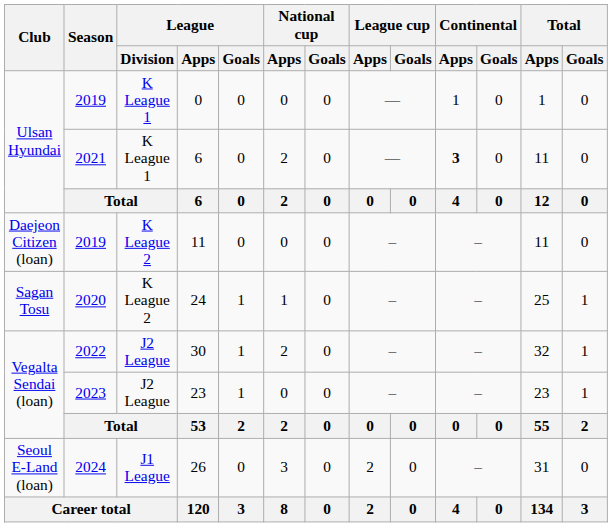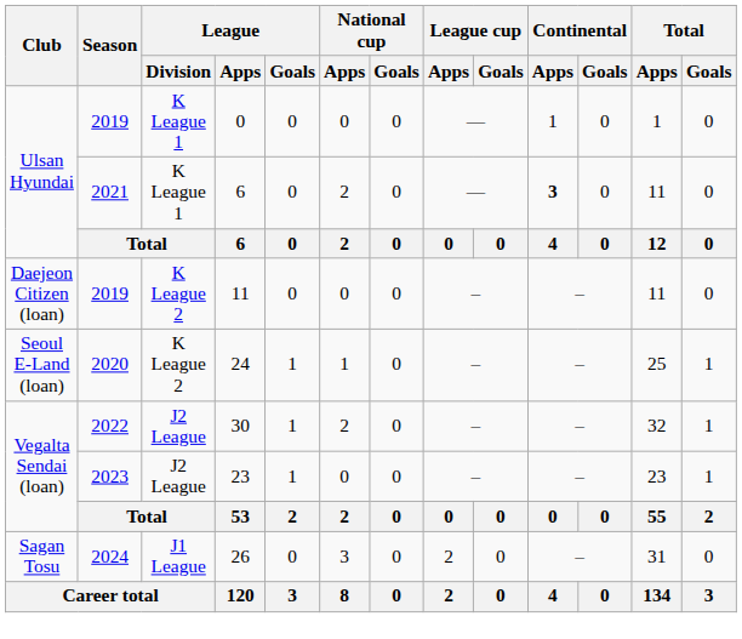 <table class="wikitable" style="text-align:center;">
 <tr>
 <th rowspan=2>Club</th>
 <th rowspan=2>Season</th>
 <th colspan=3>League</th>
 <th colspan=2>National cup</th>
 <th colspan=2>League cup</th>
 <th colspan=2>Continental</th>
 <th colspan=2>Total</th>
 </tr>
 <tr>
 <th>Division</th>
 <th>Apps</th>
 <th>Goals</th>
 <th>Apps</th>
 <th>Goals</th>
 <th>Apps</th>
 <th>Goals</th>
 <th>Apps</th>
 <th>Goals</th>
 <th>Apps</th>
 <th>Goals</th>
 </tr>
 <tr>
 <td rowspan="3"><a href='#'>Ulsan Hyundai</a></td>
 <td><a href='#'>2019</a></td>
 <td><a href='#'>K League 1</a></td>
 <td>0</td>
 <td>0</td>
 <td>0</td>
 <td>0</td>
 <td colspan="2">—</td>
 <td>1</td>
 <td>0</td>
 <td>1</td>
 <td>0</td>
 </tr>
 <tr>
 <td><a href='#'>2021</a></td>
 <td>K League 1</td>
 <td>6</td>
 <td>0</td>
 <td>2</td>
 <td>0</td>
 <td colspan="2">—</td>
 <td><strong>3</strong></td>
 <td>0</td>
 <td>11</td>
 <td>0</td>
 </tr>
 <tr>
 <th colspan="2">Total</th>
 <th>6</th>
 <th>0</th>
 <th>2</th>
 <th>0</th>
 <th>0</th>
 <th>0</th>
 <th>4</th>
 <th>0</th>
 <th>12</th>
 <th>0</th>
 </tr>
 <tr>
 <td><a href='#'>Daejeon Citizen</a> (loan)</td>
 <td><a href='#'>2019</a></td>
 <td><a href='#'>K League 2</a></td>
 <td>11</td>
 <td>0</td>
 <td>0</td>
 <td>0</td>
 <td colspan="2">–</td>
 <td colspan="2">–</td>
 <td>11</td>
 <td>0</td>
 </tr>
 <tr>
-<td><a href='#'>Sagan Tosu</a></td>
+<td><a href='#'>Seoul E-Land</a> (loan)</td>
 <td><a href='#'>2020</a></td>
 <td>K League 2</td>
 <td>24</td>
 <td>1</td>
 <td>1</td>
 <td>0</td>
 <td colspan="2">–</td>
 <td colspan="2">–</td>
 <td>25</td>
 <td>1</td>
 </tr>
 <tr>
 <td rowspan="3"><a href='#'>Vegalta Sendai</a> (loan)</td>
 <td><a href='#'>2022</a></td>
 <td><a href='#'>J2 League</a></td>
 <td>30</td>
 <td>1</td>
 <td>2</td>
 <td>0</td>
 <td colspan="2">–</td>
 <td colspan="2">–</td>
 <td>32</td>
 <td>1</td>
 </tr>
 <tr>
 <td><a href='#'>2023</a></td>
 <td>J2 League</td>
 <td>23</td>
 <td>1</td>
 <td>0</td>
 <td>0</td>
 <td colspan="2">–</td>
 <td colspan="2">–</td>
 <td>23</td>
 <td>1</td>
 </tr>
 <tr>
 <th colspan="2">Total</th>
 <th>53</th>
 <th>2</th>
 <th>2</th>
 <th>0</th>
 <th>0</th>
 <th>0</th>
 <th>0</th>
 <th>0</th>
 <th>55</th>
 <th>2</th>
 </tr>
 <tr>
-<td><a href='#'>Seoul E-Land</a> (loan)</td>
+<td><a href='#'>Sagan Tosu</a></td>
 <td><a href='#'>2024</a></td>
 <td><a href='#'>J1 League</a></td>
 <td>26</td>
 <td>0</td>
 <td>3</td>
 <td>0</td>
 <td>2</td>
 <td>0</td>
 <td colspan="2">–</td>
 <td>31</td>
 <td>0</td>
 </tr>
 <tr>
 <th colspan=3>Career total</th>
 <th>120</th>
 <th>3</th>
 <th>8</th>
 <th>0</th>
 <th>2</th>
 <th>0</th>
 <th>4</th>
 <th>0</th>
 <th>134</th>
 <th>3</th>
 </tr>
 </table>
